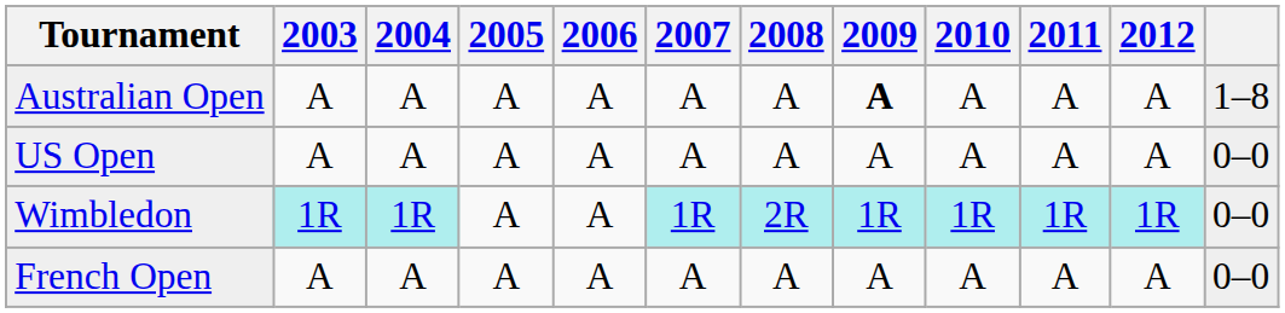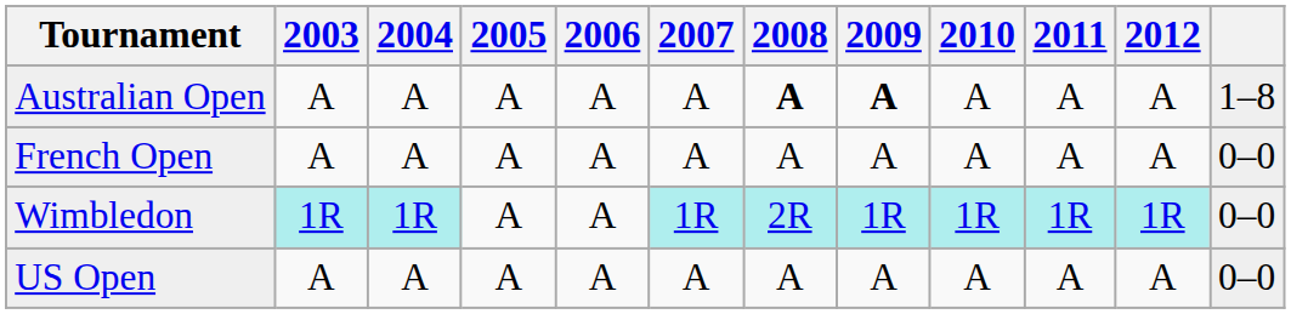 <table class="wikitable">
 <tr style="background:#efefef;">
 <th>Tournament</th>
 <th><a href='#'>2003</a></th>
 <th><a href='#'>2004</a></th>
 <th><a href='#'>2005</a></th>
 <th><a href='#'>2006</a></th>
 <th><a href='#'>2007</a></th>
 <th><a href='#'>2008</a></th>
 <th><a href='#'>2009</a></th>
 <th><a href='#'>2010</a></th>
 <th><a href='#'>2011</a></th>
 <th><a href='#'>2012</a></th>
 <th></th>
 </tr>
 <tr>
 <td style="background:#EFEFEF;"><a href='#'>Australian Open</a></td>
 <td style="text-align:center;">A</td>
 <td style="text-align:center;">A</td>
 <td style="text-align:center;">A</td>
 <td style="text-align:center;">A</td>
 <td style="text-align:center;">A</td>
-<td style="text-align:center;">A</td>
+<td style="text-align:center;"><strong>A</strong></td>
 <td style="text-align:center;"><strong>A</strong></td>
 <td style="text-align:center;">A</td>
 <td style="text-align:center;">A</td>
 <td style="text-align:center;">A</td>
 <td style="text-align:center; background:#efefef;">1–8</td>
 </tr>
 <tr>
-<td style="background:#EFEFEF;"><a href='#'>US Open</a></td>
+<td style="background:#EFEFEF;"><a href='#'>French Open</a></td>
 <td style="text-align:center;">A</td>
 <td style="text-align:center;">A</td>
 <td style="text-align:center;">A</td>
 <td style="text-align:center;">A</td>
 <td style="text-align:center;">A</td>
 <td style="text-align:center;">A</td>
 <td style="text-align:center;">A</td>
 <td style="text-align:center;">A</td>
 <td style="text-align:center;">A</td>
 <td style="text-align:center;">A</td>
 <td style="text-align:center; background:#efefef;">0–0</td>
 </tr>
 <tr>
 <td style="background:#EFEFEF;"><a href='#'>Wimbledon</a></td>
 <td style="text-align:center; background:#afeeee;"><a href='#'>1R</a></td>
 <td style="text-align:center; background:#afeeee;"><a href='#'>1R</a></td>
 <td style="text-align:center;">A</td>
 <td style="text-align:center;">A</td>
 <td style="text-align:center; background:#afeeee;"><a href='#'>1R</a></td>
 <td style="text-align:center; background:#afeeee;"><a href='#'>2R</a></td>
 <td style="text-align:center; background:#afeeee;"><a href='#'>1R</a></td>
 <td style="text-align:center; background:#afeeee;"><a href='#'>1R</a></td>
 <td style="text-align:center; background:#afeeee;"><a href='#'>1R</a></td>
 <td style="text-align:center; background:#afeeee;"><a href='#'>1R</a></td>
 <td style="text-align:center; background:#efefef;">0–0</td>
 </tr>
 <tr>
-<td style="background:#EFEFEF;"><a href='#'>French Open</a></td>
+<td style="background:#EFEFEF;"><a href='#'>US Open</a></td>
 <td style="text-align:center;">A</td>
 <td style="text-align:center;">A</td>
 <td style="text-align:center;">A</td>
 <td style="text-align:center;">A</td>
 <td style="text-align:center;">A</td>
 <td style="text-align:center;">A</td>
 <td style="text-align:center;">A</td>
 <td style="text-align:center;">A</td>
 <td style="text-align:center;">A</td>
 <td style="text-align:center;">A</td>
 <td style="text-align:center; background:#efefef;">0–0</td>
 </tr>
 </table>
